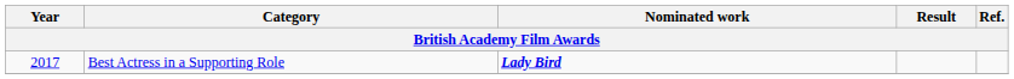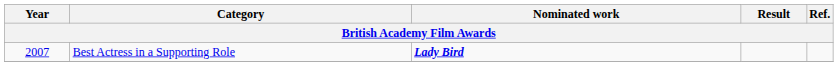 <table class=wikitable>
 <tr>
 <th scope="col" style="width:5em;">Year</th>
 <th scope="col" style="width:28em;">Category</th>
 <th scope="col" style="width:27em;">Nominated work</th>
 <th scope="col" style="width:5em;">Result</th>
 <th>Ref.</th>
 </tr>
 <tr>
 <th colspan=5><a href='#'>British Academy Film Awards</a></th>
 </tr>
 <tr>
-<td style="text-align:center;"><a href='#'>2017</a></td>
+<td style="text-align:center;"><a href='#'>2007</a></td>
 <td><a href='#'>Best Actress in a Supporting Role</a></td>
 <td><strong><em><a href='#'>Lady Bird</a></em></strong></td>
 <td></td>
 <td style="text-align:center;"></td>
 </tr>
 <tr>
 </tr>
 </table>
